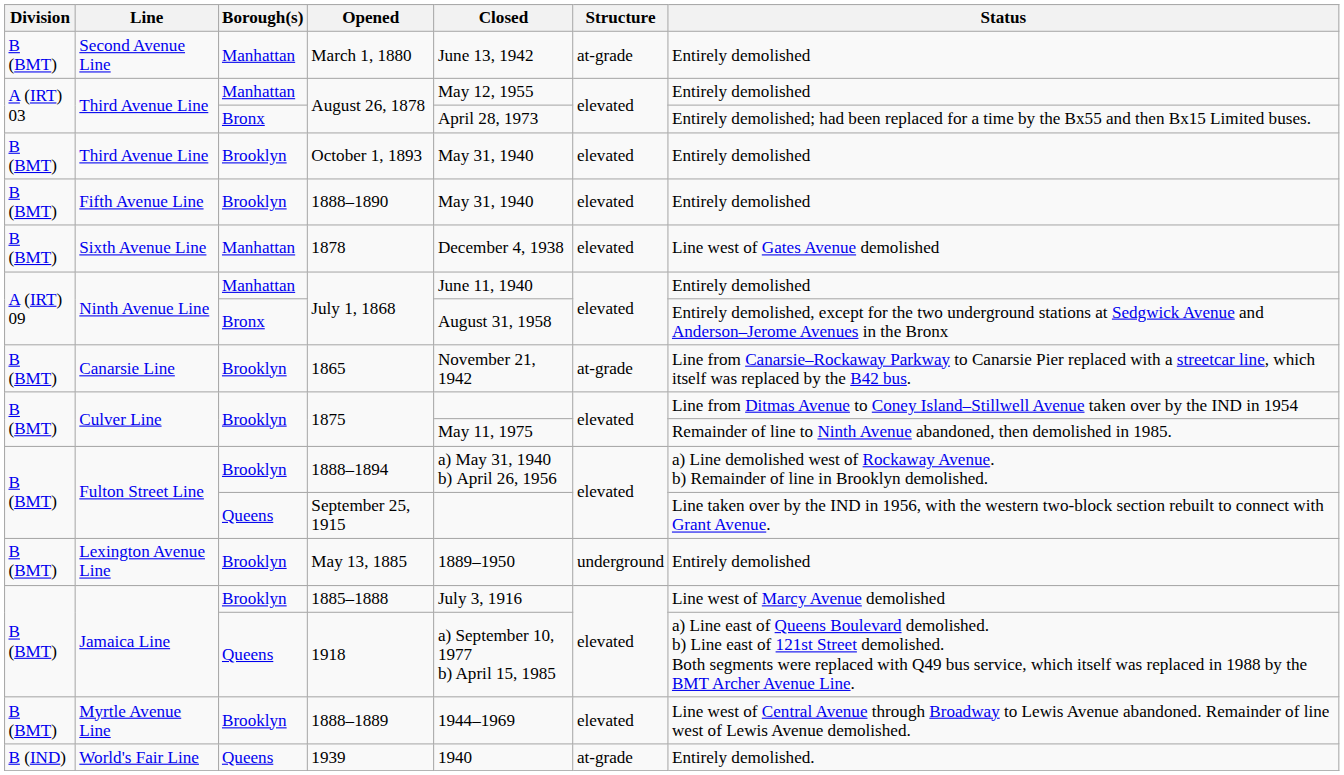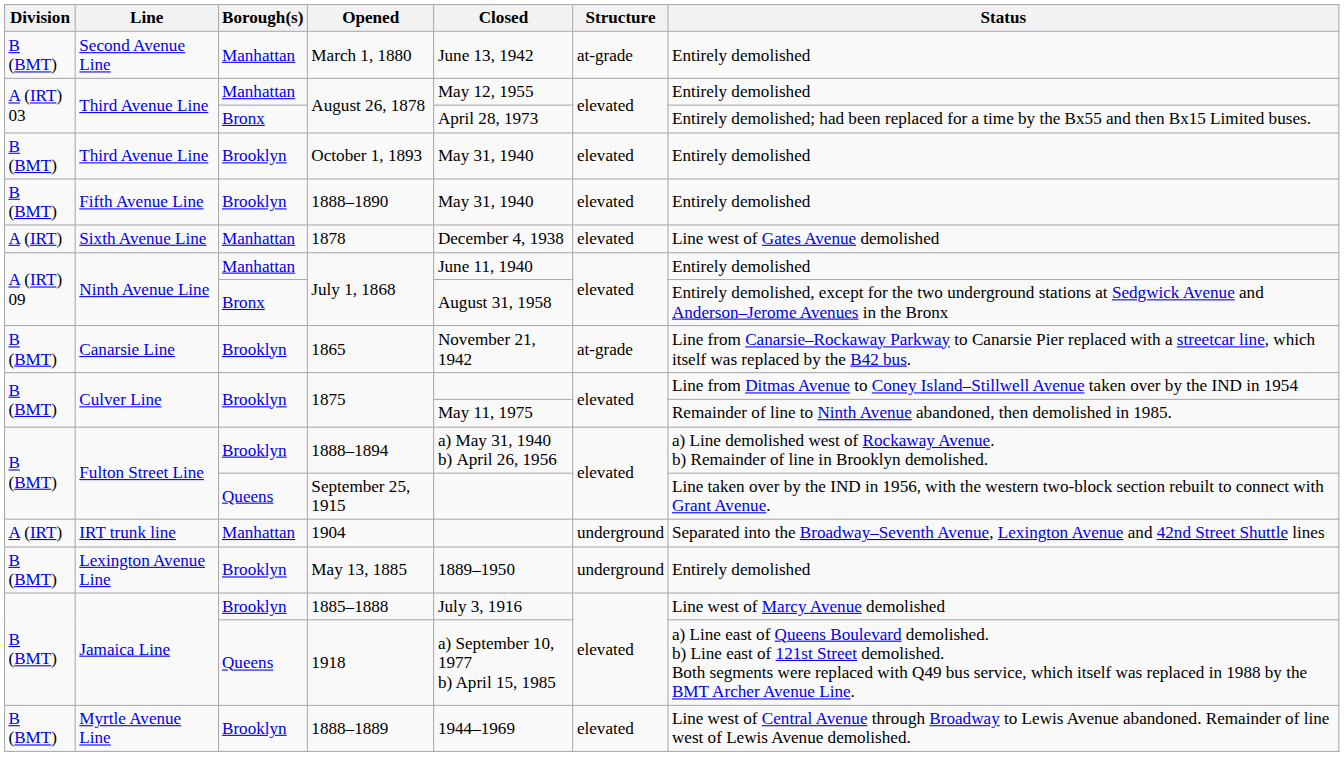 <table class="wikitable sortable">
 <tr>
 <th>Division</th>
 <th>Line</th>
 <th>Borough(s)</th>
 <th>Opened</th>
 <th>Closed</th>
 <th>Structure</th>
 <th>Status</th>
 </tr>
 <tr>
 <td><a href='#'>B</a> (<a href='#'>BMT</a>)</td>
 <td><a href='#'>Second Avenue Line</a></td>
 <td><a href='#'>Manhattan</a></td>
 <td>March 1, 1880</td>
 <td>June 13, 1942</td>
 <td>at-grade</td>
 <td>Entirely demolished</td>
 </tr>
 <tr>
 <td rowspan="2"><a href='#'>A</a> (<a href='#'>IRT</a>)<br><span>03</span></td>
 <td rowspan="2"><a href='#'>Third Avenue Line</a></td>
 <td><a href='#'>Manhattan</a></td>
 <td rowspan="2">August 26, 1878</td>
 <td>May 12, 1955</td>
 <td rowspan="2">elevated</td>
 <td>Entirely demolished</td>
 </tr>
 <tr>
 <td><a href='#'>Bronx</a></td>
 <td>April 28, 1973</td>
 <td>Entirely demolished; had been replaced for a time by the Bx55 and then Bx15 Limited buses.</td>
 </tr>
 <tr>
 <td><a href='#'>B</a> (<a href='#'>BMT</a>)</td>
 <td><a href='#'>Third Avenue Line</a></td>
 <td><a href='#'>Brooklyn</a></td>
 <td>October 1, 1893</td>
 <td>May 31, 1940</td>
 <td>elevated</td>
 <td>Entirely demolished</td>
 </tr>
 <tr>
 <td><a href='#'>B</a> (<a href='#'>BMT</a>)</td>
 <td><a href='#'>Fifth Avenue Line</a></td>
 <td><a href='#'>Brooklyn</a></td>
 <td>1888–1890</td>
 <td>May 31, 1940</td>
 <td>elevated</td>
 <td>Entirely demolished</td>
 </tr>
 <tr>
-<td><a href='#'>B</a> (<a href='#'>BMT</a>)</td>
+<td><a href='#'>A</a> (<a href='#'>IRT</a>)</td>
 <td><a href='#'>Sixth Avenue Line</a></td>
 <td><a href='#'>Manhattan</a></td>
 <td>1878</td>
 <td>December 4, 1938</td>
 <td>elevated</td>
 <td>Line west of <a href='#'>Gates Avenue</a> demolished</td>
 </tr>
 <tr>
 <td rowspan="2"><a href='#'>A</a> (<a href='#'>IRT</a>)<br><span>09</span></td>
 <td rowspan="2"><a href='#'>Ninth Avenue Line</a></td>
 <td><a href='#'>Manhattan</a></td>
 <td rowspan="2">July 1, 1868</td>
 <td>June 11, 1940</td>
 <td rowspan="2">elevated</td>
 <td>Entirely demolished</td>
 </tr>
 <tr>
 <td><a href='#'>Bronx</a></td>
 <td>August 31, 1958</td>
 <td>Entirely demolished, except for the two underground stations at <a href='#'>Sedgwick Avenue</a> and <a href='#'>Anderson–Jerome Avenues</a> in the Bronx</td>
 </tr>
 <tr>
 <td><a href='#'>B</a> (<a href='#'>BMT</a>)</td>
 <td><a href='#'>Canarsie Line</a></td>
 <td><a href='#'>Brooklyn</a></td>
 <td>1865</td>
 <td>November 21, 1942</td>
 <td>at-grade</td>
 <td>Line from <a href='#'>Canarsie–Rockaway Parkway</a> to Canarsie Pier replaced with a <a href='#'>streetcar line</a>, which itself was replaced by the <a href='#'>B42 bus</a>.</td>
 </tr>
 <tr>
 <td rowspan="2"><a href='#'>B</a> (<a href='#'>BMT</a>)</td>
 <td rowspan="2"><a href='#'>Culver Line</a></td>
 <td rowspan="2"><a href='#'>Brooklyn</a></td>
 <td rowspan="2">1875</td>
 <td></td>
 <td rowspan="2">elevated</td>
 <td>Line from <a href='#'>Ditmas Avenue</a> to <a href='#'>Coney Island–Stillwell Avenue</a> taken over by the IND in 1954</td>
 </tr>
 <tr>
 <td>May 11, 1975</td>
 <td>Remainder of line to <a href='#'>Ninth Avenue</a> abandoned, then demolished in 1985.</td>
 </tr>
 <tr>
 <td rowspan="2"><a href='#'>B</a> (<a href='#'>BMT</a>)</td>
 <td rowspan="2"><a href='#'>Fulton Street Line</a></td>
 <td><a href='#'>Brooklyn</a></td>
 <td>1888–1894</td>
 <td>a) May 31, 1940<br>b) April 26, 1956</td>
 <td rowspan="2">elevated</td>
 <td>a) Line demolished west of <a href='#'>Rockaway Avenue</a>.<br>b) Remainder of line in Brooklyn demolished.</td>
 </tr>
 <tr>
 <td><a href='#'>Queens</a></td>
 <td>September 25, 1915</td>
 <td></td>
 <td>Line taken over by the IND in 1956, with the western two-block section rebuilt to connect with <a href='#'>Grant Avenue</a>.</td>
 </tr>
 <tr>
+<td><a href='#'>A</a> (<a href='#'>IRT</a>)</td>
+<td><a href='#'>IRT trunk line</a></td>
+<td><a href='#'>Manhattan</a></td>
+<td>1904</td>
+<td></td>
+<td>underground</td>
+<td>Separated into the <a href='#'>Broadway–Seventh Avenue</a>, <a href='#'>Lexington Avenue</a> and <a href='#'>42nd Street Shuttle</a> lines</td>
+</tr>
+<tr>
 <td><a href='#'>B</a> (<a href='#'>BMT</a>)</td>
 <td><a href='#'>Lexington Avenue Line</a></td>
 <td><a href='#'>Brooklyn</a></td>
 <td>May 13, 1885</td>
 <td>1889–1950</td>
 <td>underground</td>
 <td>Entirely demolished</td>
 </tr>
 <tr>
 <td rowspan="2"><a href='#'>B</a> (<a href='#'>BMT</a>)</td>
 <td rowspan="2"><a href='#'>Jamaica Line</a></td>
 <td><a href='#'>Brooklyn</a></td>
 <td>1885–1888</td>
 <td>July 3, 1916</td>
 <td rowspan="2">elevated</td>
 <td>Line west of <a href='#'>Marcy Avenue</a> demolished</td>
 </tr>
 <tr>
 <td><a href='#'>Queens</a></td>
 <td>1918</td>
 <td>a) September 10, 1977<br>b) April 15, 1985</td>
 <td>a) Line east of <a href='#'>Queens Boulevard</a> demolished.<br>b) Line east of <a href='#'>121st Street</a> demolished.<br>Both segments were replaced with Q49 bus service, which itself was replaced in 1988 by the <a href='#'>BMT Archer Avenue Line</a>.</td>
 </tr>
 <tr>
 <td><a href='#'>B</a> (<a href='#'>BMT</a>)</td>
 <td><a href='#'>Myrtle Avenue Line</a></td>
 <td><a href='#'>Brooklyn</a></td>
 <td>1888–1889</td>
 <td>1944–1969</td>
 <td>elevated</td>
 <td>Line west of <a href='#'>Central Avenue</a> through <a href='#'>Broadway</a> to Lewis Avenue abandoned. Remainder of line west of Lewis Avenue demolished.</td>
 </tr>
-<tr>
-<td><a href='#'>B</a> (<a href='#'>IND</a>)</td>
-<td><a href='#'>World's Fair Line</a></td>
-<td><a href='#'>Queens</a></td>
-<td>1939</td>
-<td>1940</td>
-<td>at-grade</td>
-<td>Entirely demolished.</td>
-</tr>
 </table>
